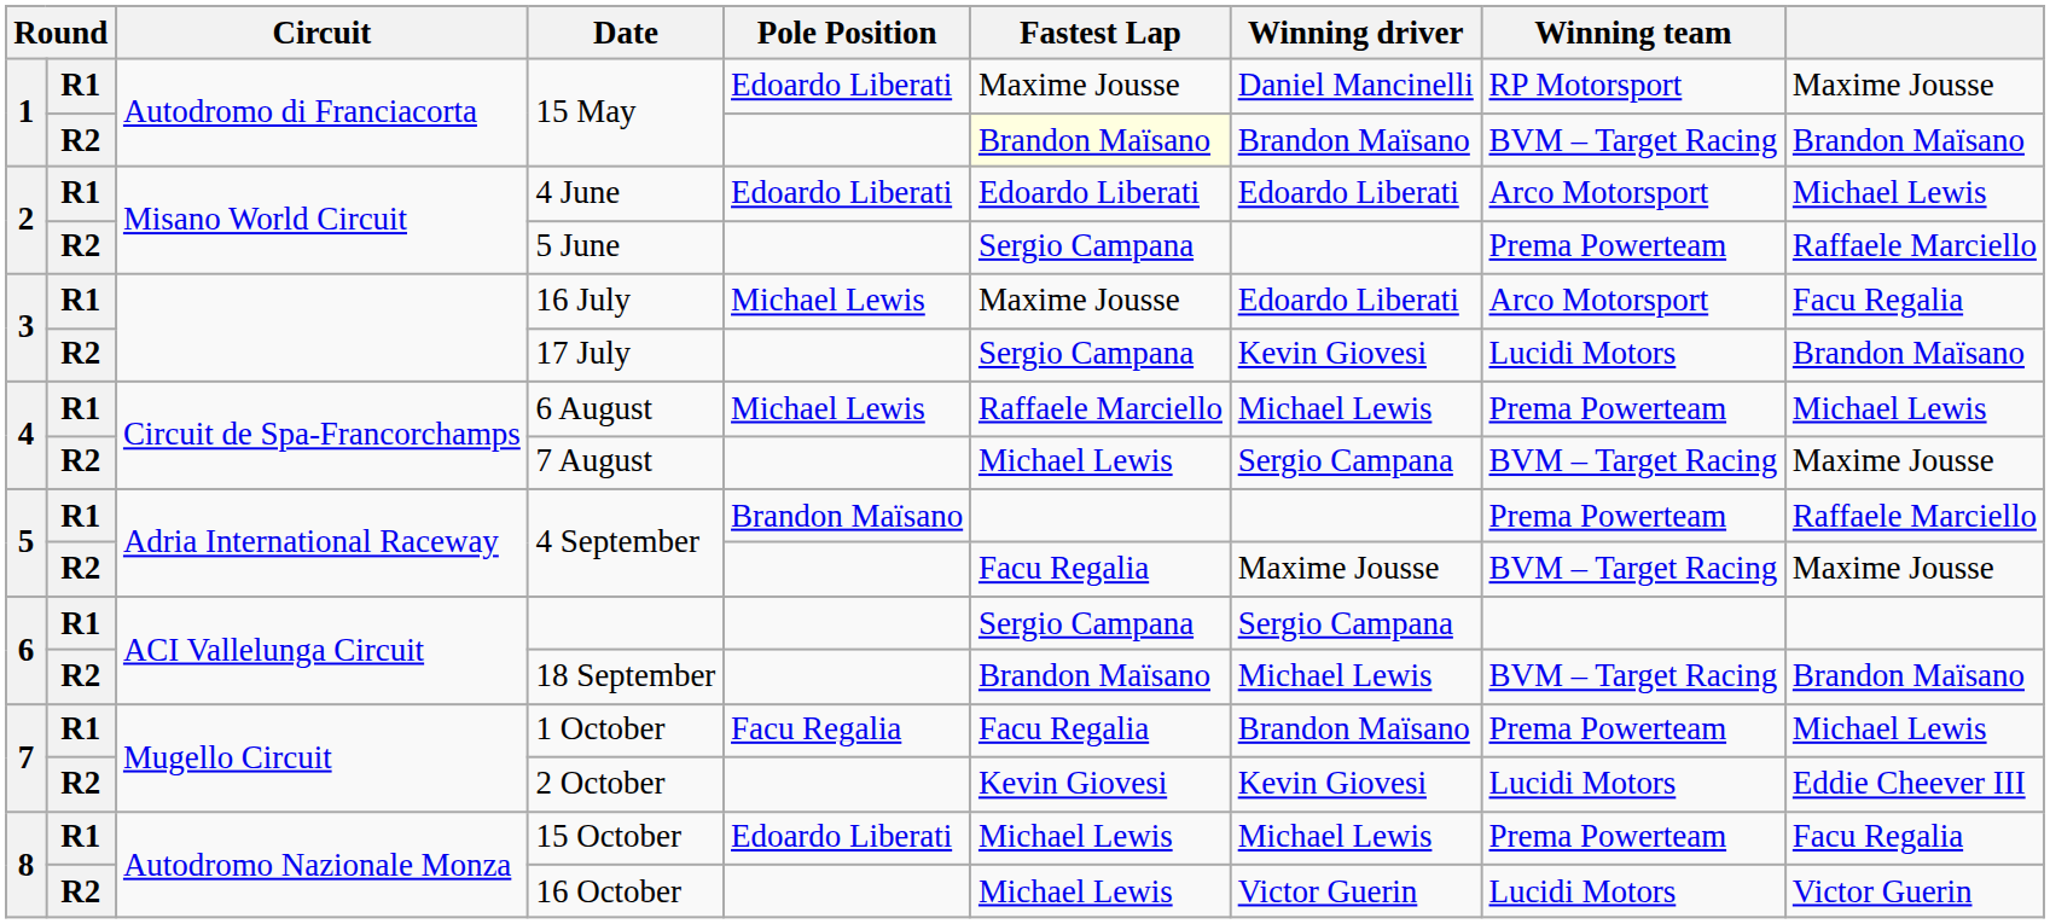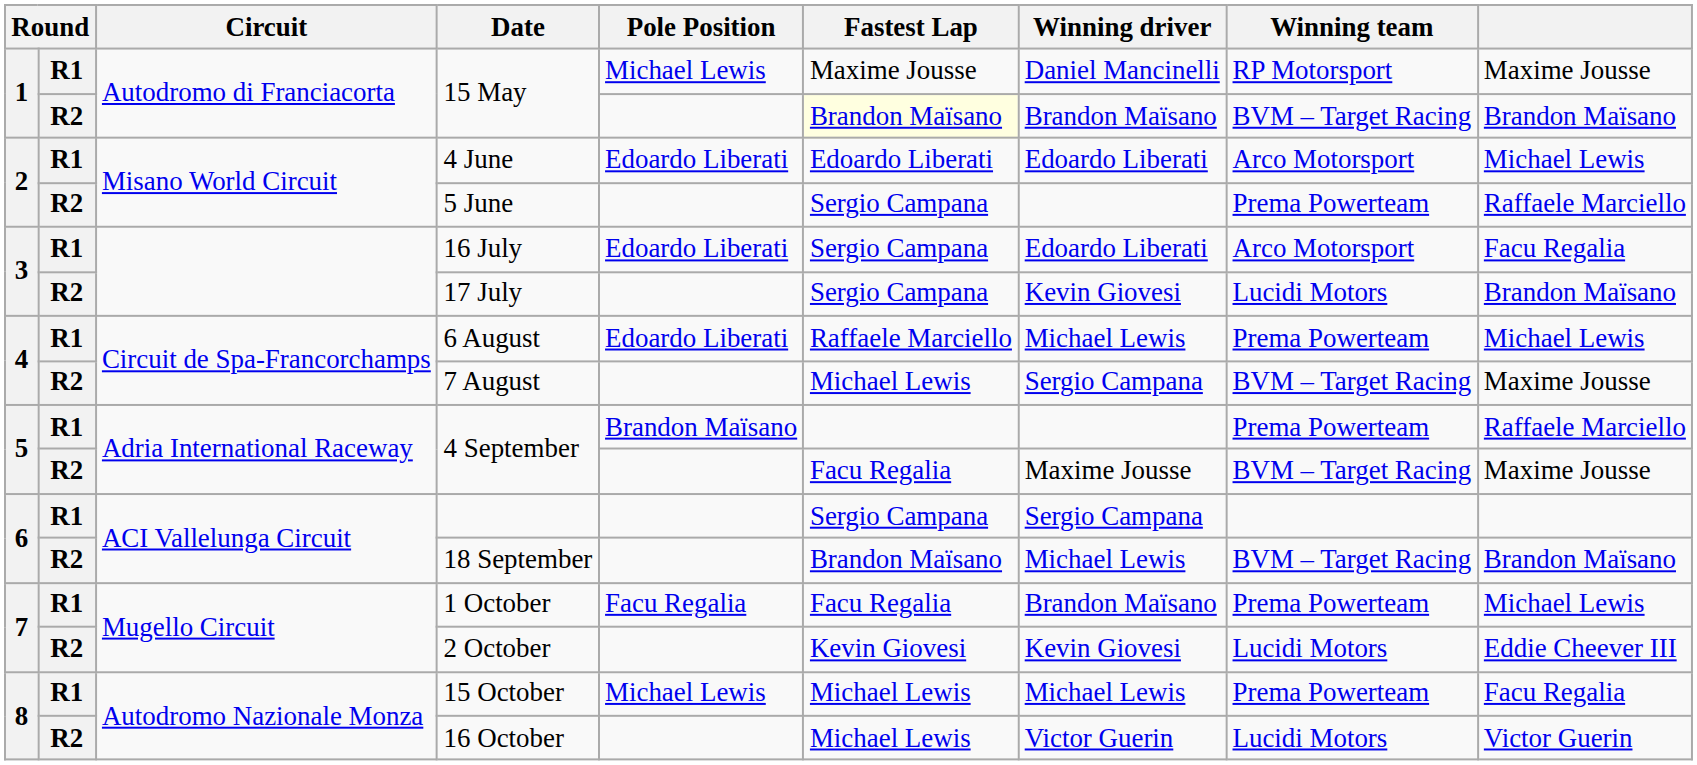 <table class="wikitable" style="font-size: 85%;">
 <tr>
 <th colspan=2>Round</th>
 <th>Circuit</th>
 <th>Date</th>
 <th>Pole Position</th>
 <th>Fastest Lap</th>
 <th>Winning driver</th>
 <th>Winning team</th>
 <th></th>
 </tr>
 <tr>
 <th rowspan=2>1</th>
 <th>R1</th>
 <td rowspan=2> <a href='#'>Autodromo di Franciacorta</a></td>
 <td rowspan=2>15 May</td>
-<td> <a href='#'>Edoardo Liberati</a></td>
+<td> <a href='#'>Michael Lewis</a></td>
 <td> Maxime Jousse</td>
 <td> <a href='#'>Daniel Mancinelli</a></td>
 <td> <a href='#'>RP Motorsport</a></td>
 <td> Maxime Jousse</td>
 </tr>
 <tr>
 <th>R2</th>
 <td></td>
 <td style="background: lightyellow;"> <a href='#'>Brandon Maïsano</a></td>
 <td> <a href='#'>Brandon Maïsano</a></td>
 <td> <a href='#'>BVM – Target Racing</a></td>
 <td> <a href='#'>Brandon Maïsano</a></td>
 </tr>
 <tr>
 <th rowspan=2>2</th>
 <th>R1</th>
 <td rowspan=2> <a href='#'>Misano World Circuit</a></td>
 <td>4 June</td>
 <td> <a href='#'>Edoardo Liberati</a></td>
 <td> <a href='#'>Edoardo Liberati</a></td>
 <td> <a href='#'>Edoardo Liberati</a></td>
 <td> <a href='#'>Arco Motorsport</a></td>
 <td> <a href='#'>Michael Lewis</a></td>
 </tr>
 <tr>
 <th>R2</th>
 <td>5 June</td>
 <td></td>
 <td> <a href='#'>Sergio Campana</a></td>
 <td></td>
 <td> <a href='#'>Prema Powerteam</a></td>
 <td> <a href='#'>Raffaele Marciello</a></td>
 </tr>
 <tr>
 <th rowspan=2>3</th>
 <th>R1</th>
 <td rowspan=2></td>
 <td>16 July</td>
-<td> <a href='#'>Michael Lewis</a></td>
-<td> Maxime Jousse</td>
+<td> <a href='#'>Edoardo Liberati</a></td>
+<td> <a href='#'>Sergio Campana</a></td>
 <td> <a href='#'>Edoardo Liberati</a></td>
 <td> <a href='#'>Arco Motorsport</a></td>
 <td> <a href='#'>Facu Regalia</a></td>
 </tr>
 <tr>
 <th>R2</th>
 <td>17 July</td>
 <td></td>
 <td> <a href='#'>Sergio Campana</a></td>
 <td> <a href='#'>Kevin Giovesi</a></td>
 <td> <a href='#'>Lucidi Motors</a></td>
 <td> <a href='#'>Brandon Maïsano</a></td>
 </tr>
 <tr>
 <th rowspan=2>4</th>
 <th>R1</th>
 <td rowspan=2> <a href='#'>Circuit de Spa-Francorchamps</a></td>
 <td>6 August</td>
-<td> <a href='#'>Michael Lewis</a></td>
+<td> <a href='#'>Edoardo Liberati</a></td>
 <td> <a href='#'>Raffaele Marciello</a></td>
 <td> <a href='#'>Michael Lewis</a></td>
 <td> <a href='#'>Prema Powerteam</a></td>
 <td> <a href='#'>Michael Lewis</a></td>
 </tr>
 <tr>
 <th>R2</th>
 <td>7 August</td>
 <td></td>
 <td> <a href='#'>Michael Lewis</a></td>
 <td> <a href='#'>Sergio Campana</a></td>
 <td> <a href='#'>BVM – Target Racing</a></td>
 <td> Maxime Jousse</td>
 </tr>
 <tr>
 <th rowspan=2>5</th>
 <th>R1</th>
 <td rowspan=2> <a href='#'>Adria International Raceway</a></td>
 <td rowspan=2>4 September</td>
 <td> <a href='#'>Brandon Maïsano</a></td>
 <td></td>
 <td></td>
 <td> <a href='#'>Prema Powerteam</a></td>
 <td> <a href='#'>Raffaele Marciello</a></td>
 </tr>
 <tr>
 <th>R2</th>
 <td></td>
 <td> <a href='#'>Facu Regalia</a></td>
 <td> Maxime Jousse</td>
 <td> <a href='#'>BVM – Target Racing</a></td>
 <td> Maxime Jousse</td>
 </tr>
 <tr>
 <th rowspan=2>6</th>
 <th>R1</th>
 <td rowspan=2> <a href='#'>ACI Vallelunga Circuit</a></td>
 <td></td>
 <td></td>
 <td> <a href='#'>Sergio Campana</a></td>
 <td> <a href='#'>Sergio Campana</a></td>
 <td></td>
 <td></td>
 </tr>
 <tr>
 <th>R2</th>
 <td>18 September</td>
 <td></td>
 <td> <a href='#'>Brandon Maïsano</a></td>
 <td> <a href='#'>Michael Lewis</a></td>
 <td> <a href='#'>BVM – Target Racing</a></td>
 <td> <a href='#'>Brandon Maïsano</a></td>
 </tr>
 <tr>
 <th rowspan=2>7</th>
 <th>R1</th>
 <td rowspan=2> <a href='#'>Mugello Circuit</a></td>
 <td>1 October</td>
 <td> <a href='#'>Facu Regalia</a></td>
 <td> <a href='#'>Facu Regalia</a></td>
 <td> <a href='#'>Brandon Maïsano</a></td>
 <td> <a href='#'>Prema Powerteam</a></td>
 <td> <a href='#'>Michael Lewis</a></td>
 </tr>
 <tr>
 <th>R2</th>
 <td>2 October</td>
 <td></td>
 <td> <a href='#'>Kevin Giovesi</a></td>
 <td> <a href='#'>Kevin Giovesi</a></td>
 <td> <a href='#'>Lucidi Motors</a></td>
 <td> <a href='#'>Eddie Cheever III</a></td>
 </tr>
 <tr>
 <th rowspan=2>8</th>
 <th>R1</th>
 <td rowspan=2> <a href='#'>Autodromo Nazionale Monza</a></td>
 <td>15 October</td>
-<td> <a href='#'>Edoardo Liberati</a></td>
+<td> <a href='#'>Michael Lewis</a></td>
 <td> <a href='#'>Michael Lewis</a></td>
 <td> <a href='#'>Michael Lewis</a></td>
 <td> <a href='#'>Prema Powerteam</a></td>
 <td> <a href='#'>Facu Regalia</a></td>
 </tr>
 <tr>
 <th>R2</th>
 <td>16 October</td>
 <td></td>
 <td> <a href='#'>Michael Lewis</a></td>
 <td> <a href='#'>Victor Guerin</a></td>
 <td> <a href='#'>Lucidi Motors</a></td>
 <td> <a href='#'>Victor Guerin</a></td>
 </tr>
 </table>
